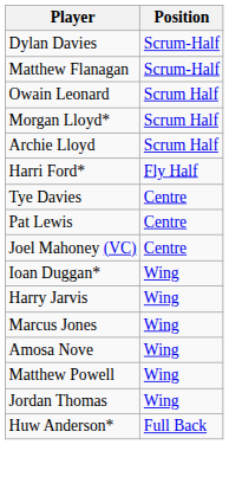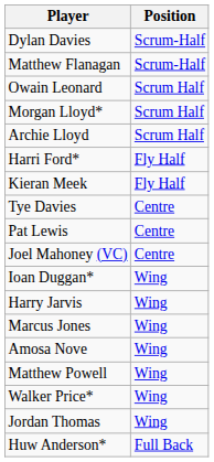 <table class="wikitable">
 <tr>
 <th>Player</th>
 <th>Position</th>
 </tr>
 <tr>
 <td>Dylan Davies</td>
 <td><a href='#'>Scrum-Half</a></td>
 </tr>
 <tr>
 <td>Matthew Flanagan</td>
 <td><a href='#'>Scrum-Half</a></td>
 </tr>
 <tr>
 <td>Owain Leonard</td>
 <td><a href='#'>Scrum Half</a></td>
 </tr>
 <tr>
 <td>Morgan Lloyd*</td>
 <td><a href='#'>Scrum Half</a></td>
 </tr>
 <tr>
 <td>Archie Lloyd</td>
 <td><a href='#'>Scrum Half</a></td>
 </tr>
 <tr>
 <td>Harri Ford*</td>
+<td><a href='#'>Fly Half</a></td>
+</tr>
+<tr>
+<td>Kieran Meek</td>
 <td><a href='#'>Fly Half</a></td>
 </tr>
 <tr>
 <td>Tye Davies</td>
 <td><a href='#'>Centre</a></td>
 </tr>
 <tr>
 <td>Pat Lewis</td>
 <td><a href='#'>Centre</a></td>
 </tr>
 <tr>
 <td>Joel Mahoney <a href='#'>(VC)</a></td>
 <td><a href='#'>Centre</a></td>
 </tr>
 <tr>
 <td>Ioan Duggan*</td>
 <td><a href='#'>Wing</a></td>
 </tr>
 <tr>
 <td>Harry Jarvis</td>
 <td><a href='#'>Wing</a></td>
 </tr>
 <tr>
 <td>Marcus Jones</td>
 <td><a href='#'>Wing</a></td>
 </tr>
 <tr>
 <td>Amosa Nove</td>
 <td><a href='#'>Wing</a></td>
 </tr>
 <tr>
 <td>Matthew Powell</td>
 <td><a href='#'>Wing</a></td>
 </tr>
 <tr>
+<td>Walker Price*</td>
+<td><a href='#'>Wing</a></td>
+</tr>
+<tr>
 <td>Jordan Thomas</td>
 <td><a href='#'>Wing</a></td>
 </tr>
 <tr>
 <td>Huw Anderson*</td>
 <td><a href='#'>Full Back</a></td>
 </tr>
 </table>
